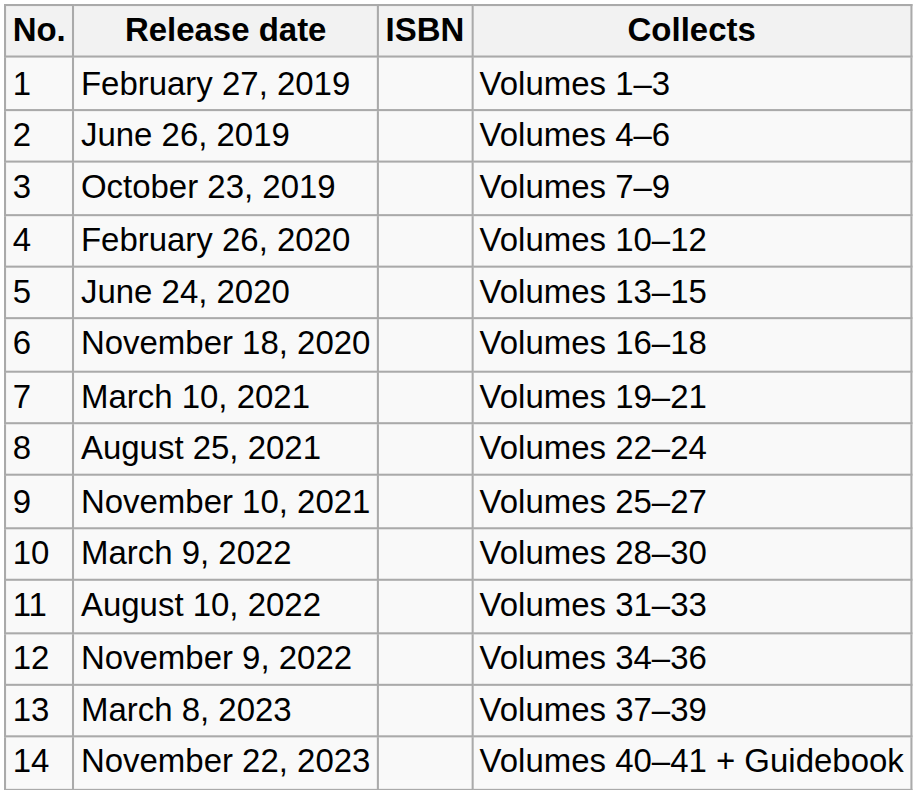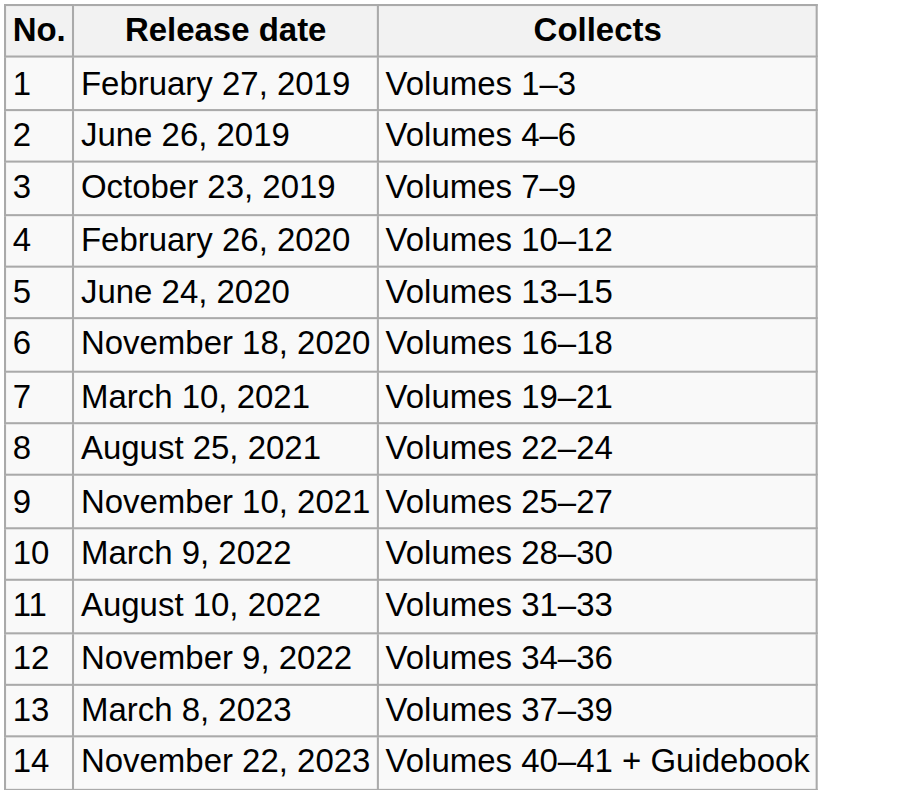 <table class="wikitable">
 <tr>
 <th>No.</th>
 <th>Release date</th>
-<th>ISBN</th>
 <th>Collects</th>
 </tr>
 <tr>
 <td>1</td>
 <td>February 27, 2019</td>
-<td></td>
 <td>Volumes 1–3</td>
 </tr>
 <tr>
 <td>2</td>
 <td>June 26, 2019</td>
-<td></td>
 <td>Volumes 4–6</td>
 </tr>
 <tr>
 <td>3</td>
 <td>October 23, 2019</td>
-<td></td>
 <td>Volumes 7–9</td>
 </tr>
 <tr>
 <td>4</td>
 <td>February 26, 2020</td>
-<td></td>
 <td>Volumes 10–12</td>
 </tr>
 <tr>
 <td>5</td>
 <td>June 24, 2020</td>
-<td></td>
 <td>Volumes 13–15</td>
 </tr>
 <tr>
 <td>6</td>
 <td>November 18, 2020</td>
-<td></td>
 <td>Volumes 16–18</td>
 </tr>
 <tr>
 <td>7</td>
 <td>March 10, 2021</td>
-<td></td>
 <td>Volumes 19–21</td>
 </tr>
 <tr>
 <td>8</td>
 <td>August 25, 2021</td>
-<td></td>
 <td>Volumes 22–24</td>
 </tr>
 <tr>
 <td>9</td>
 <td>November 10, 2021</td>
-<td></td>
 <td>Volumes 25–27</td>
 </tr>
 <tr>
 <td>10</td>
 <td>March 9, 2022</td>
-<td></td>
 <td>Volumes 28–30</td>
 </tr>
 <tr>
 <td>11</td>
 <td>August 10, 2022</td>
-<td></td>
 <td>Volumes 31–33</td>
 </tr>
 <tr>
 <td>12</td>
 <td>November 9, 2022</td>
-<td></td>
 <td>Volumes 34–36</td>
 </tr>
 <tr>
 <td>13</td>
 <td>March 8, 2023</td>
-<td></td>
 <td>Volumes 37–39</td>
 </tr>
 <tr>
 <td>14</td>
 <td>November 22, 2023</td>
-<td></td>
 <td>Volumes 40–41 + Guidebook</td>
 </tr>
 </table>
